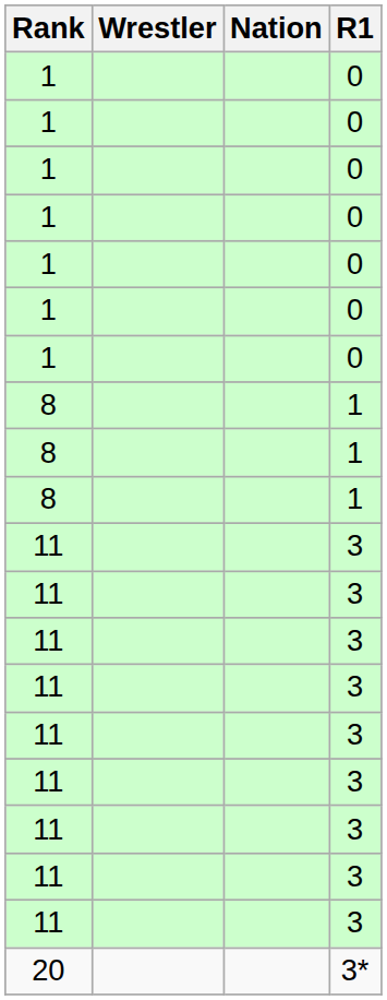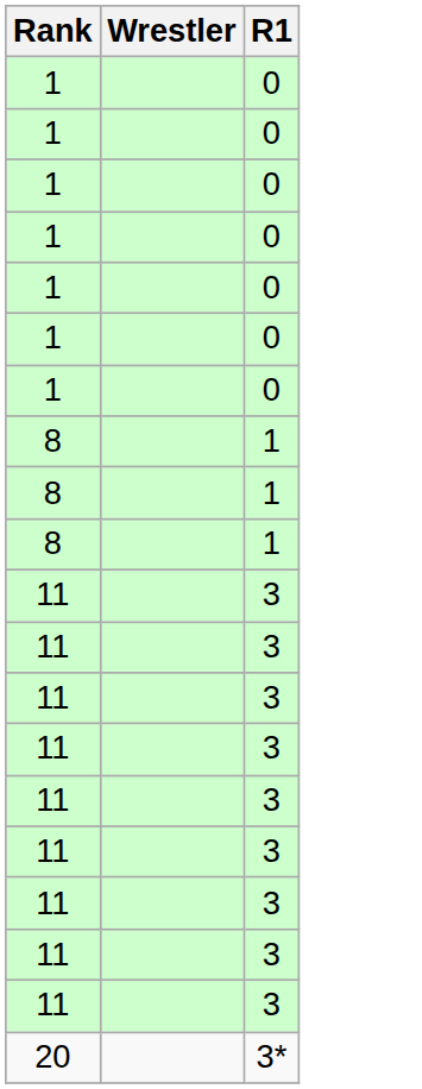 <table class="wikitable sortable" style="text-align:center;">
 <tr>
 <th>Rank</th>
 <th>Wrestler</th>
-<th>Nation</th>
 <th>R1</th>
 </tr>
 <tr style="background:#cfc;">
 <td>1</td>
-<td align=left></td>
 <td align=left></td>
 <td>0</td>
 </tr>
 <tr style="background:#cfc;">
 <td>1</td>
 <td align=left></td>
+<td>0</td>
+</tr>
+<tr style="background:#cfc;">
+<td>1</td>
 <td align=left></td>
 <td>0</td>
 </tr>
 <tr style="background:#cfc;">
 <td>1</td>
 <td align=left></td>
+<td>0</td>
+</tr>
+<tr style="background:#cfc;">
+<td>1</td>
 <td align=left></td>
 <td>0</td>
 </tr>
 <tr style="background:#cfc;">
 <td>1</td>
 <td align=left></td>
-<td align=left></td>
 <td>0</td>
 </tr>
 <tr style="background:#cfc;">
 <td>1</td>
-<td align=left></td>
-<td align=left></td>
-<td>0</td>
-</tr>
-<tr style="background:#cfc;">
-<td>1</td>
-<td align=left></td>
-<td align=left></td>
-<td>0</td>
-</tr>
-<tr style="background:#cfc;">
-<td>1</td>
-<td align=left></td>
 <td align=left></td>
 <td>0</td>
 </tr>
 <tr style="background:#cfc;">
 <td>8</td>
 <td align=left></td>
+<td>1</td>
+</tr>
+<tr style="background:#cfc;">
+<td>8</td>
 <td align=left></td>
 <td>1</td>
 </tr>
 <tr style="background:#cfc;">
 <td>8</td>
 <td align=left></td>
-<td align=left></td>
-<td>1</td>
-</tr>
-<tr style="background:#cfc;">
-<td>8</td>
-<td align=left></td>
-<td align=left></td>
 <td>1</td>
 </tr>
 <tr style="background:#cfc;">
 <td>11</td>
-<td align=left></td>
 <td align=left></td>
 <td>3</td>
 </tr>
 <tr style="background:#cfc;">
 <td>11</td>
 <td align=left></td>
+<td>3</td>
+</tr>
+<tr style="background:#cfc;">
+<td>11</td>
 <td align=left></td>
 <td>3</td>
 </tr>
 <tr style="background:#cfc;">
 <td>11</td>
 <td align=left></td>
+<td>3</td>
+</tr>
+<tr style="background:#cfc;">
+<td>11</td>
 <td align=left></td>
 <td>3</td>
 </tr>
 <tr style="background:#cfc;">
 <td>11</td>
 <td align=left></td>
+<td>3</td>
+</tr>
+<tr style="background:#cfc;">
+<td>11</td>
 <td align=left></td>
 <td>3</td>
 </tr>
 <tr style="background:#cfc;">
 <td>11</td>
 <td align=left></td>
-<td align=left></td>
 <td>3</td>
 </tr>
 <tr style="background:#cfc;">
 <td>11</td>
-<td align=left></td>
-<td align=left></td>
-<td>3</td>
-</tr>
-<tr style="background:#cfc;">
-<td>11</td>
-<td align=left></td>
-<td align=left></td>
-<td>3</td>
-</tr>
-<tr style="background:#cfc;">
-<td>11</td>
-<td align=left></td>
-<td align=left></td>
-<td>3</td>
-</tr>
-<tr style="background:#cfc;">
-<td>11</td>
-<td align=left></td>
 <td align=left></td>
 <td>3</td>
 </tr>
 <tr>
 <td>20</td>
 <td align=left></td>
-<td align=left></td>
 <td>3*</td>
 </tr>
 </table>
